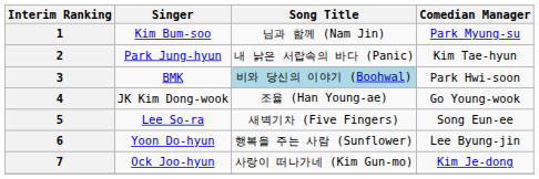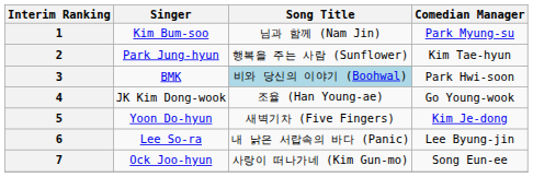 <table class="wikitable">
 <tr>
 <th>Interim Ranking</th>
 <th>Singer</th>
 <th>Song Title</th>
 <th>Comedian Manager</th>
 </tr>
 <tr align="center">
 <th>1</th>
 <td><a href='#'>Kim Bum-soo</a></td>
 <td>님과 함께 (Nam Jin)</td>
 <td><a href='#'>Park Myung-su</a></td>
 </tr>
 <tr align="center">
 <th>2</th>
 <td><a href='#'>Park Jung-hyun</a></td>
-<td>내 낡은 서랍속의 바다 (Panic)</td>
+<td>행복을 주는 사람 (Sunflower)</td>
 <td>Kim Tae-hyun</td>
 </tr>
 <tr align="center">
 <th>3</th>
 <td><a href='#'>BMK</a></td>
 <td style="background: lightblue;">비와 당신의 이야기 (<a href='#'>Boohwal</a>)</td>
 <td>Park Hwi-soon</td>
 </tr>
 <tr align="center">
 <th>4</th>
 <td>JK Kim Dong-wook</td>
 <td>조율 (Han Young-ae)</td>
 <td>Go Young-wook</td>
 </tr>
 <tr align="center">
 <th>5</th>
-<td><a href='#'>Lee So-ra</a></td>
+<td><a href='#'>Yoon Do-hyun</a></td>
 <td>새벽기차 (Five Fingers)</td>
-<td>Song Eun-ee</td>
+<td><a href='#'>Kim Je-dong</a></td>
 </tr>
 <tr align="center">
 <th>6</th>
-<td><a href='#'>Yoon Do-hyun</a></td>
-<td>행복을 주는 사람 (Sunflower)</td>
+<td><a href='#'>Lee So-ra</a></td>
+<td>내 낡은 서랍속의 바다 (Panic)</td>
 <td>Lee Byung-jin</td>
 </tr>
 <tr align="center">
 <th>7</th>
 <td><a href='#'>Ock Joo-hyun</a></td>
 <td>사랑이 떠나가네 (Kim Gun-mo)</td>
-<td><a href='#'>Kim Je-dong</a></td>
+<td>Song Eun-ee</td>
 </tr>
 <tr>
 </tr>
 </table>
